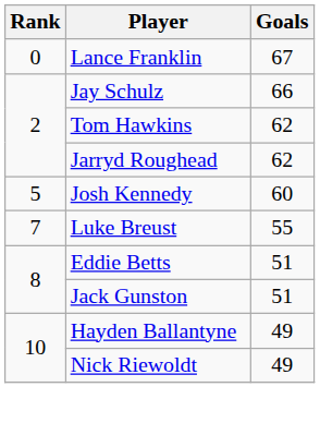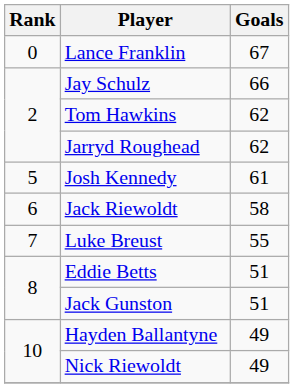 <table class="wikitable nowraplinks" style="text-align:center;">
 <tr>
 <th width=10 abbr="Rank">Rank</th>
 <th width=130 abbr="Position">Player</th>
 <th width=5 abbr="Total">Goals</th>
 </tr>
 <tr>
 <td>0</td>
 <td style="text-align:left;"><a href='#'>Lance Franklin</a></td>
 <td>67</td>
 </tr>
 <tr>
 <td rowspan="3">2</td>
 <td style="text-align:left;"><a href='#'>Jay Schulz</a></td>
 <td>66</td>
 </tr>
 <tr>
 <td style="text-align:left;"><a href='#'>Tom Hawkins</a></td>
 <td>62</td>
 </tr>
 <tr>
 <td style="text-align:left;"><a href='#'>Jarryd Roughead</a></td>
 <td>62</td>
 </tr>
 <tr>
 <td>5</td>
 <td style="text-align:left;"><a href='#'>Josh Kennedy</a></td>
-<td>60</td>
+<td>61</td>
+</tr>
+<tr>
+<td>6</td>
+<td style="text-align:left;"><a href='#'>Jack Riewoldt</a></td>
+<td>58</td>
 </tr>
 <tr>
 <td>7</td>
 <td style="text-align:left;"><a href='#'>Luke Breust</a></td>
 <td>55</td>
 </tr>
 <tr>
 <td rowspan="2">8</td>
 <td style="text-align:left;"><a href='#'>Eddie Betts</a></td>
 <td>51</td>
 </tr>
 <tr>
 <td style="text-align:left;"><a href='#'>Jack Gunston</a></td>
 <td>51</td>
 </tr>
 <tr>
 <td rowspan="2">10</td>
 <td style="text-align:left;"><a href='#'>Hayden Ballantyne</a></td>
 <td>49</td>
 </tr>
 <tr>
 <td style="text-align:left;"><a href='#'>Nick Riewoldt</a></td>
 <td>49</td>
 </tr>
 <tr>
 </tr>
 </table>
